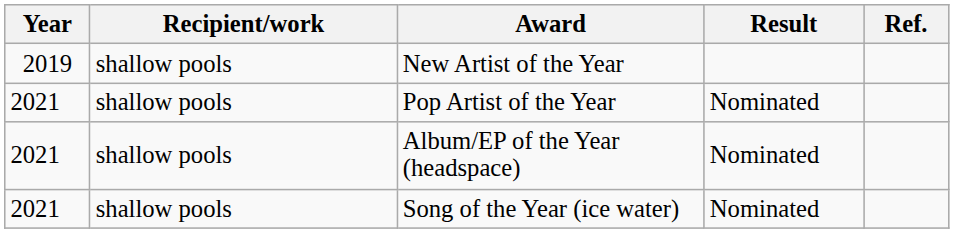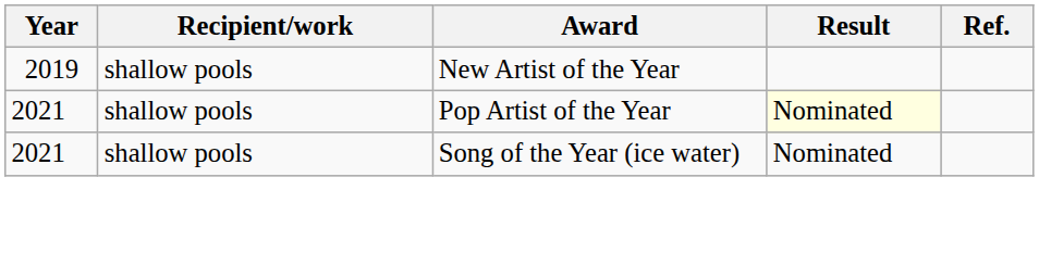 <table class="wikitable plainrowheaders">
 <tr>
 <th scope="col" style="width:3em;">Year</th>
 <th scope="col" style="width:12em;">Recipient/work</th>
 <th scope="col" style="width:12em;">Award</th>
 <th scope="col" style="width:6em;">Result</th>
 <th scope="col" style="width:3em;">Ref.</th>
 </tr>
 <tr>
 <td align="center">2019</td>
 <td>shallow pools</td>
 <td>New Artist of the Year</td>
 <td></td>
 <td align="center"></td>
 </tr>
 <tr>
 <td>2021</td>
 <td>shallow pools</td>
 <td>Pop Artist of the Year</td>
-<td>Nominated</td>
-<td></td>
-</tr>
-<tr>
-<td>2021</td>
-<td>shallow pools</td>
-<td>Album/EP of the Year (headspace)</td>
-<td>Nominated</td>
+<td style="background: lightyellow;">Nominated</td>
 <td></td>
 </tr>
 <tr>
 <td>2021</td>
 <td>shallow pools</td>
 <td>Song of the Year (ice water)</td>
 <td>Nominated</td>
 <td></td>
 </tr>
 </table>
